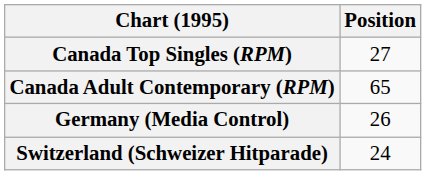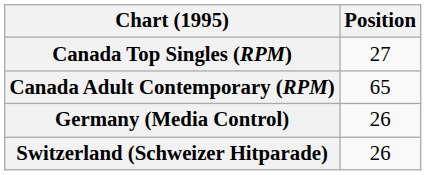 <table class="wikitable sortable plainrowheaders" style="text-align:center">
 <tr>
 <th>Chart (1995)</th>
 <th>Position</th>
 </tr>
 <tr>
 <th scope="row">Canada Top Singles (<em>RPM</em>)</th>
 <td>27</td>
 </tr>
 <tr>
 <th scope="row">Canada Adult Contemporary (<em>RPM</em>)</th>
 <td>65</td>
 </tr>
 <tr>
 <th scope="row">Germany (Media Control)</th>
 <td>26</td>
 </tr>
 <tr>
 <th scope="row">Switzerland (Schweizer Hitparade)</th>
-<td>24</td>
+<td>26</td>
 </tr>
 </table>
